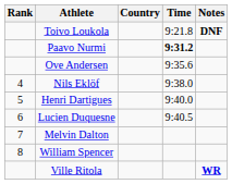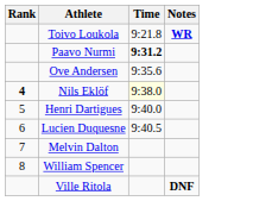 <table class="wikitable sortable" style="text-align:center">
 <tr>
 <th>Rank</th>
 <th>Athlete</th>
-<th>Country</th>
 <th>Time</th>
 <th>Notes</th>
 </tr>
 <tr>
 <td></td>
 <td><a href='#'>Toivo Loukola</a></td>
-<td align=left></td>
 <td>9:21.8</td>
-<td><strong>DNF </strong></td>
+<td><strong><a href='#'>WR</a> </strong></td>
 </tr>
 <tr>
 <td></td>
 <td><a href='#'>Paavo Nurmi</a></td>
-<td align=left></td>
 <td><strong>9:31.2</strong></td>
 <td><strong> </strong></td>
 </tr>
 <tr>
 <td></td>
 <td><a href='#'>Ove Andersen</a></td>
-<td align=left></td>
 <td>9:35.6</td>
 <td><strong> </strong></td>
 </tr>
 <tr>
-<td>4</td>
+<td><strong>4</strong></td>
 <td><a href='#'>Nils Eklöf</a></td>
-<td align=left></td>
-<td>9:38.0</td>
+<td style="background: lightyellow;">9:38.0</td>
 <td><strong> </strong></td>
 </tr>
 <tr>
 <td>5</td>
 <td><a href='#'>Henri Dartigues</a></td>
-<td align=left></td>
 <td>9:40.0</td>
 <td><strong> </strong></td>
 </tr>
 <tr>
 <td>6</td>
 <td><a href='#'>Lucien Duquesne</a></td>
-<td align=left></td>
 <td>9:40.5</td>
 <td><strong> </strong></td>
 </tr>
 <tr>
 <td>7</td>
 <td><a href='#'>Melvin Dalton</a></td>
-<td align=left></td>
 <td></td>
 <td><strong> </strong></td>
 </tr>
 <tr>
 <td>8</td>
 <td><a href='#'>William Spencer</a></td>
-<td align=left></td>
 <td></td>
 <td><strong> </strong></td>
 </tr>
 <tr>
 <td></td>
 <td><a href='#'>Ville Ritola</a></td>
-<td align=left></td>
 <td></td>
-<td><strong><a href='#'>WR</a> </strong></td>
+<td><strong>DNF </strong></td>
 </tr>
 </table>
